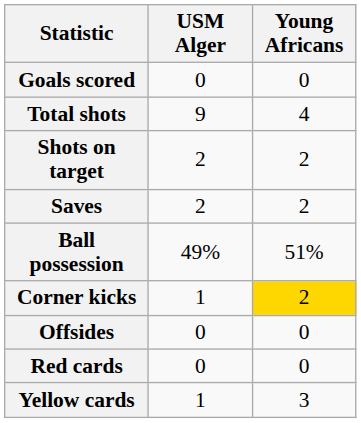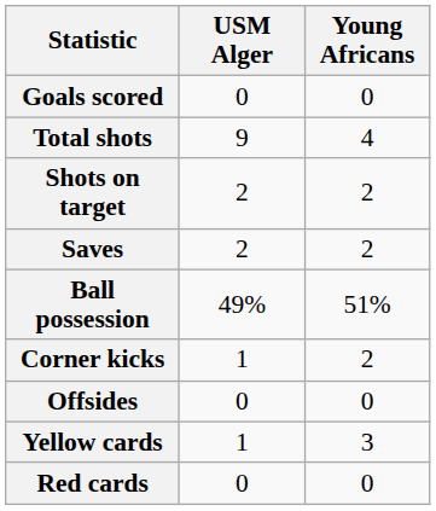 <table class="wikitable plainrowheaders" style="text-align:center">
 <tr>
 <th scope="col" style="width:100px">Statistic</th>
 <th scope="col" style="width:70px">USM Alger</th>
 <th scope="col" style="width:70px">Young Africans</th>
 </tr>
 <tr>
 <th scope=row>Goals scored</th>
 <td>0</td>
 <td>0</td>
 </tr>
 <tr>
 <th scope=row>Total shots</th>
 <td>9</td>
 <td>4</td>
 </tr>
 <tr>
 <th scope=row>Shots on target</th>
 <td>2</td>
 <td>2</td>
 </tr>
 <tr>
 <th scope=row>Saves</th>
 <td>2</td>
 <td>2</td>
 </tr>
 <tr>
 <th scope=row>Ball possession</th>
 <td>49%</td>
 <td>51%</td>
 </tr>
 <tr>
 <th scope=row>Corner kicks</th>
 <td>1</td>
-<td style="background: gold;">2</td>
+<td>2</td>
 </tr>
 <tr>
 <th scope=row>Offsides</th>
-<td>0</td>
-<td>0</td>
-</tr>
-<tr>
-<th scope=row>Red cards</th>
 <td>0</td>
 <td>0</td>
 </tr>
 <tr>
 <th scope=row>Yellow cards</th>
 <td>1</td>
 <td>3</td>
 </tr>
+<tr>
+<th scope=row>Red cards</th>
+<td>0</td>
+<td>0</td>
+</tr>
 </table>
